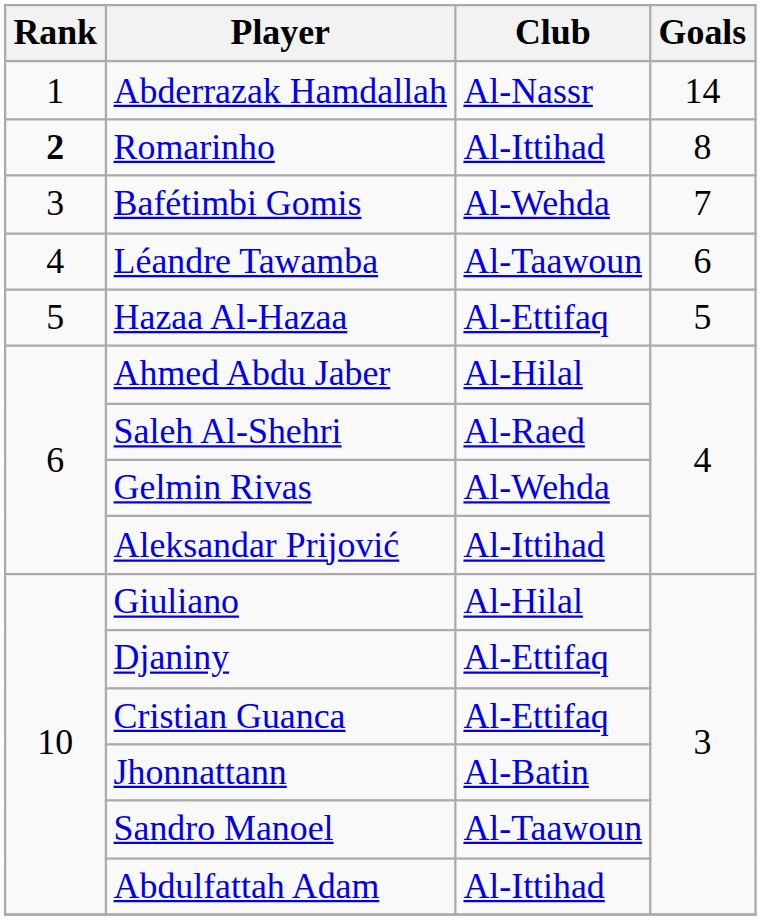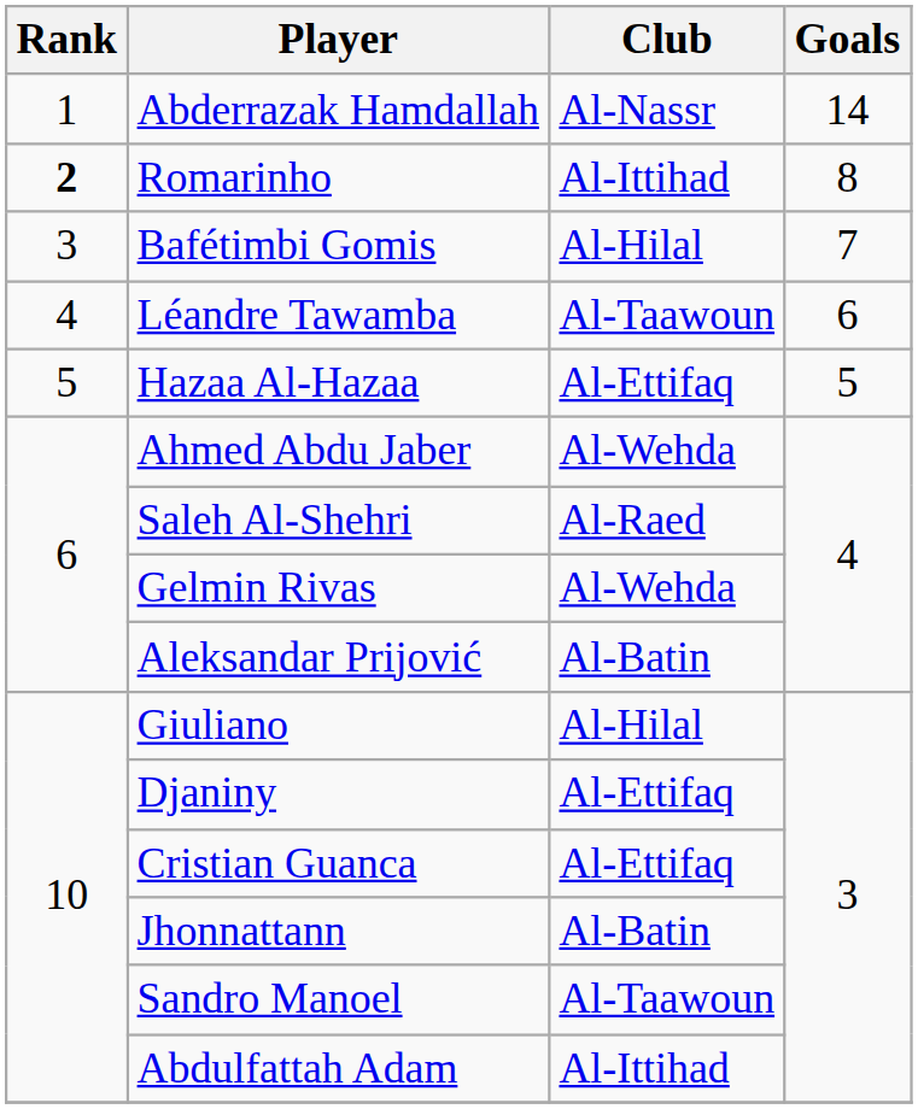 <table class="wikitable sortable" style="text-align:center">
 <tr>
 <th>Rank</th>
 <th>Player</th>
 <th>Club</th>
 <th>Goals</th>
 </tr>
 <tr>
 <td>1</td>
 <td align="left"> <a href='#'>Abderrazak Hamdallah</a></td>
 <td align="left"><a href='#'>Al-Nassr</a></td>
 <td>14</td>
 </tr>
 <tr>
 <td><strong>2</strong></td>
 <td align="left"> <a href='#'>Romarinho</a></td>
 <td align="left"><a href='#'>Al-Ittihad</a></td>
 <td>8</td>
 </tr>
 <tr>
 <td>3</td>
 <td align="left"> <a href='#'>Bafétimbi Gomis</a></td>
-<td align="left"><a href='#'>Al-Wehda</a></td>
+<td align="left"><a href='#'>Al-Hilal</a></td>
 <td>7</td>
 </tr>
 <tr>
 <td>4</td>
 <td align="left"> <a href='#'>Léandre Tawamba</a></td>
 <td align="left"><a href='#'>Al-Taawoun</a></td>
 <td>6</td>
 </tr>
 <tr>
 <td>5</td>
 <td align="left"> <a href='#'>Hazaa Al-Hazaa</a></td>
 <td align="left"><a href='#'>Al-Ettifaq</a></td>
 <td>5</td>
 </tr>
 <tr>
 <td rowspan=4>6</td>
 <td align="left"> <a href='#'>Ahmed Abdu Jaber</a></td>
-<td align="left"><a href='#'>Al-Hilal</a></td>
+<td align="left"><a href='#'>Al-Wehda</a></td>
 <td rowspan=4>4</td>
 </tr>
 <tr>
 <td align="left"> <a href='#'>Saleh Al-Shehri</a></td>
 <td align="left"><a href='#'>Al-Raed</a></td>
 </tr>
 <tr>
 <td align="left"> <a href='#'>Gelmin Rivas</a></td>
 <td align="left"><a href='#'>Al-Wehda</a></td>
 </tr>
 <tr>
 <td align="left"> <a href='#'>Aleksandar Prijović</a></td>
-<td align="left"><a href='#'>Al-Ittihad</a></td>
+<td align="left"><a href='#'>Al-Batin</a></td>
 </tr>
 <tr>
 <td rowspan=6>10</td>
 <td align="left"> <a href='#'>Giuliano</a></td>
 <td align="left"><a href='#'>Al-Hilal</a></td>
 <td rowspan=6>3</td>
 </tr>
 <tr>
 <td align="left"> <a href='#'>Djaniny</a></td>
 <td align="left"><a href='#'>Al-Ettifaq</a></td>
 </tr>
 <tr>
 <td align="left"> <a href='#'>Cristian Guanca</a></td>
 <td align="left"><a href='#'>Al-Ettifaq</a></td>
 </tr>
 <tr>
 <td align="left"> <a href='#'>Jhonnattann</a></td>
 <td align="left"><a href='#'>Al-Batin</a></td>
 </tr>
 <tr>
 <td align="left"> <a href='#'>Sandro Manoel</a></td>
 <td align="left"><a href='#'>Al-Taawoun</a></td>
 </tr>
 <tr>
 <td align="left"> <a href='#'>Abdulfattah Adam</a></td>
 <td align="left"><a href='#'>Al-Ittihad</a></td>
 </tr>
 <tr>
 </tr>
 </table>
